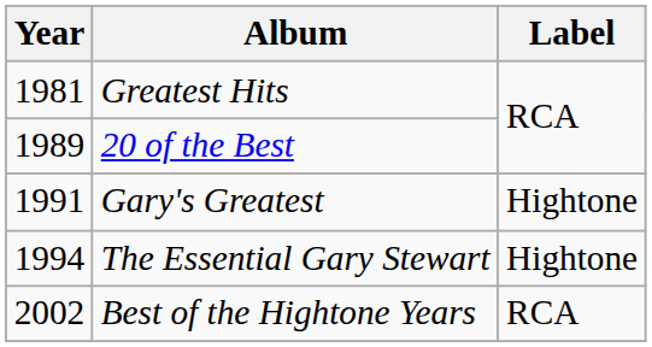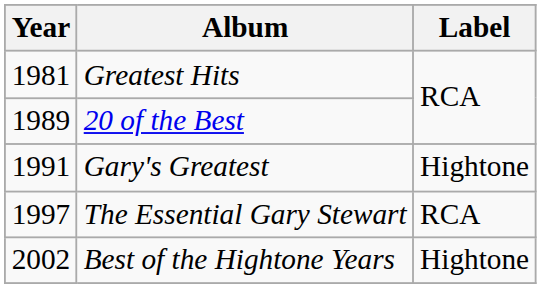 <table class="wikitable">
 <tr>
 <th>Year</th>
 <th>Album</th>
 <th>Label</th>
 </tr>
 <tr>
 <td>1981</td>
 <td><em>Greatest Hits</em></td>
 <td rowspan="2">RCA</td>
 </tr>
 <tr>
 <td>1989</td>
 <td><em><a href='#'>20 of the Best</a></em></td>
 </tr>
 <tr>
 <td>1991</td>
 <td><em>Gary's Greatest</em></td>
 <td rowspan="1">Hightone</td>
 </tr>
 <tr>
-<td>1994</td>
+<td>1997</td>
 <td><em>The Essential Gary Stewart</em></td>
-<td rowspan="1">Hightone</td>
+<td rowspan="1">RCA</td>
 </tr>
 <tr>
 <td>2002</td>
 <td><em>Best of the Hightone Years</em></td>
-<td rowspan="1">RCA</td>
+<td rowspan="1">Hightone</td>
 </tr>
 </table>
